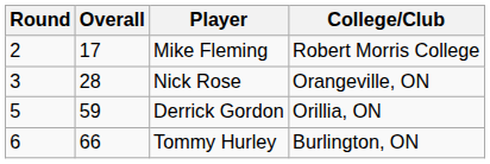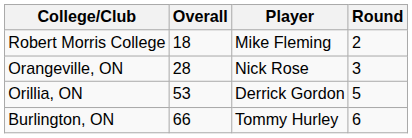 <table class="wikitable">
 <tr>
-<th>Round</th>
+<th>College/Club</th>
 <th>Overall</th>
 <th>Player</th>
-<th>College/Club</th>
+<th>Round</th>
 </tr>
 <tr>
+<td>Robert Morris College</td>
+<td>18</td>
+<td>Mike Fleming</td>
 <td>2</td>
-<td>17</td>
-<td>Mike Fleming</td>
-<td>Robert Morris College</td>
 </tr>
 <tr>
-<td>3</td>
+<td>Orangeville, ON</td>
 <td>28</td>
 <td>Nick Rose</td>
-<td>Orangeville, ON</td>
+<td>3</td>
 </tr>
 <tr>
+<td>Orillia, ON</td>
+<td>53</td>
+<td>Derrick Gordon</td>
 <td>5</td>
-<td>59</td>
-<td>Derrick Gordon</td>
-<td>Orillia, ON</td>
 </tr>
 <tr>
-<td>6</td>
+<td>Burlington, ON</td>
 <td>66</td>
 <td>Tommy Hurley</td>
-<td>Burlington, ON</td>
+<td>6</td>
 </tr>
 </table>
